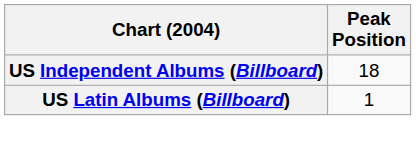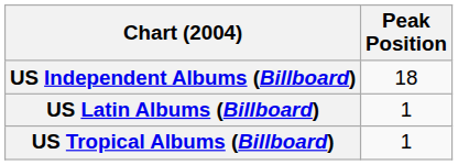 <table class="wikitable plainrowheaders" style="text-align:center;">
 <tr>
 <th scope="col">Chart (2004)</th>
 <th scope="col">Peak <br> Position</th>
 </tr>
 <tr>
 <th scope="row">US <a href='#'>Independent Albums</a> (<em><a href='#'>Billboard</a></em>)</th>
 <td style="text-align:center;">18</td>
 </tr>
 <tr>
 <th scope="row">US <a href='#'>Latin Albums</a> (<em><a href='#'>Billboard</a></em>)</th>
 <td style="text-align:center;">1</td>
 </tr>
+<tr>
+<th scope="row">US <a href='#'>Tropical Albums</a> (<em><a href='#'>Billboard</a></em>)</th>
+<td style="text-align:center;">1</td>
+</tr>
 </table>
